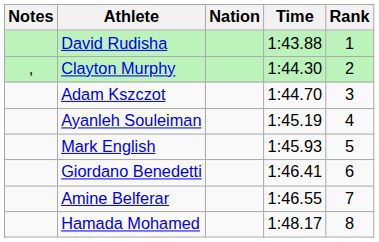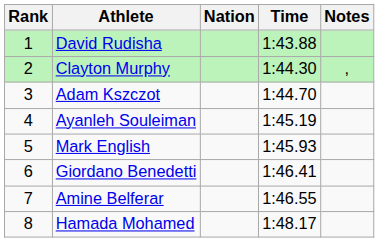 <table class="wikitable sortable" style="text-align:center">
 <tr>
-<th>Notes</th>
+<th>Rank</th>
 <th>Athlete</th>
 <th>Nation</th>
 <th>Time</th>
-<th>Rank</th>
+<th>Notes</th>
 </tr>
 <tr bgcolor=bbf3bb>
-<td></td>
+<td>1</td>
 <td align=left><a href='#'>David Rudisha</a></td>
 <td align=left></td>
 <td>1:43.88</td>
-<td>1</td>
+<td></td>
 </tr>
 <tr bgcolor=bbf3bb>
-<td>, </td>
+<td>2</td>
 <td align=left><a href='#'>Clayton Murphy</a></td>
 <td align=left></td>
 <td>1:44.30</td>
-<td>2</td>
+<td>, </td>
 </tr>
 <tr>
-<td></td>
+<td>3</td>
 <td align=left><a href='#'>Adam Kszczot</a></td>
 <td align=left></td>
 <td>1:44.70</td>
-<td>3</td>
+<td></td>
 </tr>
 <tr>
-<td></td>
+<td>4</td>
 <td align=left><a href='#'>Ayanleh Souleiman</a></td>
 <td align=left></td>
 <td>1:45.19</td>
-<td>4</td>
+<td></td>
 </tr>
 <tr>
-<td></td>
+<td>5</td>
 <td align=left><a href='#'>Mark English</a></td>
 <td align=left></td>
 <td>1:45.93</td>
-<td>5</td>
+<td></td>
 </tr>
 <tr>
-<td></td>
+<td>6</td>
 <td align=left><a href='#'>Giordano Benedetti</a></td>
 <td align=left></td>
 <td>1:46.41</td>
-<td>6</td>
+<td></td>
 </tr>
 <tr>
-<td></td>
+<td>7</td>
 <td align=left><a href='#'>Amine Belferar</a></td>
 <td align=left></td>
 <td>1:46.55</td>
-<td>7</td>
+<td></td>
 </tr>
 <tr>
-<td></td>
+<td>8</td>
 <td align=left><a href='#'>Hamada Mohamed</a></td>
 <td align=left></td>
 <td>1:48.17</td>
-<td>8</td>
+<td></td>
 </tr>
 </table>
